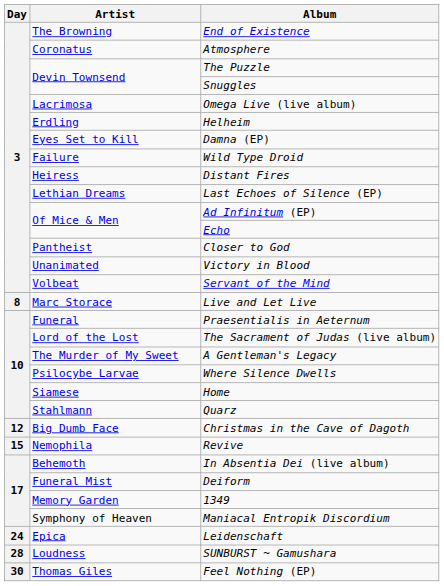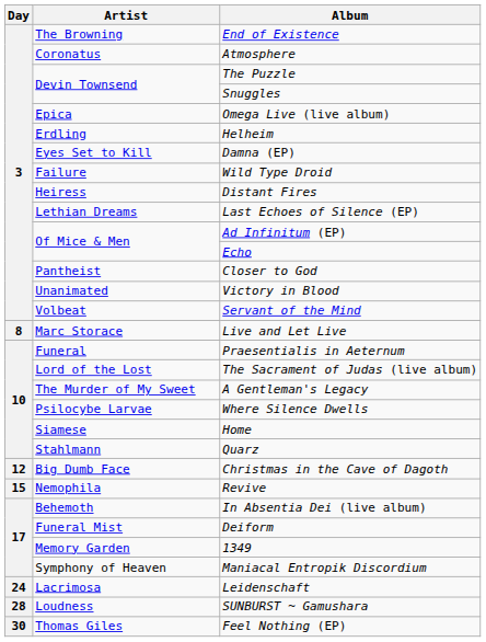 <table class="wikitable" id="table_December">
 <tr>
 <th scope="col">Day</th>
 <th scope="col" style="width:15em;">Artist</th>
 <th scope="col">Album</th>
 </tr>
 <tr>
 <th scope="row" rowspan="15">3</th>
 <td><a href='#'>The Browning</a></td>
 <td><em><a href='#'>End of Existence</a></em></td>
 </tr>
 <tr>
 <td><a href='#'>Coronatus</a></td>
 <td><em>Atmosphere</em></td>
 </tr>
 <tr>
 <td rowspan="2"><a href='#'>Devin Townsend</a></td>
 <td><em>The Puzzle</em></td>
 </tr>
 <tr>
 <td><em>Snuggles</em></td>
 </tr>
 <tr>
-<td><a href='#'>Lacrimosa</a></td>
+<td><a href='#'>Epica</a></td>
 <td><em>Omega Live</em> (live album)</td>
 </tr>
 <tr>
 <td><a href='#'>Erdling</a></td>
 <td><em>Helheim</em></td>
 </tr>
 <tr>
 <td><a href='#'>Eyes Set to Kill</a></td>
 <td><em>Damna</em> (EP)</td>
 </tr>
 <tr>
 <td><a href='#'>Failure</a></td>
 <td><em>Wild Type Droid</em></td>
 </tr>
 <tr>
 <td><a href='#'>Heiress</a></td>
 <td><em>Distant Fires</em></td>
 </tr>
 <tr>
 <td><a href='#'>Lethian Dreams</a></td>
 <td><em>Last Echoes of Silence</em> (EP)</td>
 </tr>
 <tr>
 <td rowspan="2"><a href='#'>Of Mice & Men</a></td>
 <td><em><a href='#'>Ad Infinitum</a></em> (EP)</td>
 </tr>
 <tr>
 <td><em><a href='#'>Echo</a></em></td>
 </tr>
 <tr>
 <td><a href='#'>Pantheist</a></td>
 <td><em>Closer to God</em></td>
 </tr>
 <tr>
 <td><a href='#'>Unanimated</a></td>
 <td><em>Victory in Blood</em></td>
 </tr>
 <tr>
 <td><a href='#'>Volbeat</a></td>
 <td><em><a href='#'>Servant of the Mind</a></em></td>
 </tr>
 <tr>
 <th scope="row" rowspan="1">8</th>
 <td><a href='#'>Marc Storace</a></td>
 <td><em>Live and Let Live</em></td>
 </tr>
 <tr>
 <th scope="row" rowspan="6">10</th>
 <td><a href='#'>Funeral</a></td>
 <td><em>Praesentialis in Aeternum</em></td>
 </tr>
 <tr>
 <td><a href='#'>Lord of the Lost</a></td>
 <td><em>The Sacrament of Judas</em> (live album)</td>
 </tr>
 <tr>
 <td><a href='#'>The Murder of My Sweet</a></td>
 <td><em>A Gentleman's Legacy</em></td>
 </tr>
 <tr>
 <td><a href='#'>Psilocybe Larvae</a></td>
 <td><em>Where Silence Dwells</em></td>
 </tr>
 <tr>
 <td><a href='#'>Siamese</a></td>
 <td><em>Home</em></td>
 </tr>
 <tr>
 <td><a href='#'>Stahlmann</a></td>
 <td><em>Quarz</em></td>
 </tr>
 <tr>
 <th scope="row" rowspan="1">12</th>
 <td><a href='#'>Big Dumb Face</a></td>
 <td><em>Christmas in the Cave of Dagoth</em></td>
 </tr>
 <tr>
 <th scope="row" rowspan="1">15</th>
 <td><a href='#'>Nemophila</a></td>
 <td><em>Revive</em></td>
 </tr>
 <tr>
 <th scope="row" rowspan="4">17</th>
 <td><a href='#'>Behemoth</a></td>
 <td><em>In Absentia Dei</em> (live album)</td>
 </tr>
 <tr>
 <td><a href='#'>Funeral Mist</a></td>
 <td><em>Deiform</em></td>
 </tr>
 <tr>
 <td><a href='#'>Memory Garden</a></td>
 <td><em>1349</em></td>
 </tr>
 <tr>
 <td>Symphony of Heaven</td>
 <td><em>Maniacal Entropik Discordium</em></td>
 </tr>
 <tr>
 <th scope="row" rowspan="1">24</th>
-<td><a href='#'>Epica</a></td>
+<td><a href='#'>Lacrimosa</a></td>
 <td><em>Leidenschaft</em></td>
 </tr>
 <tr>
 <th scope="row" rowspan="1">28</th>
 <td><a href='#'>Loudness</a></td>
 <td><em>SUNBURST ~ Gamushara</em></td>
 </tr>
 <tr>
 <th scope="row" rowspan="1">30</th>
 <td><a href='#'>Thomas Giles</a></td>
 <td><em>Feel Nothing</em> (EP)</td>
 </tr>
 </table>
